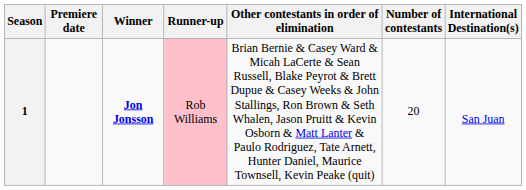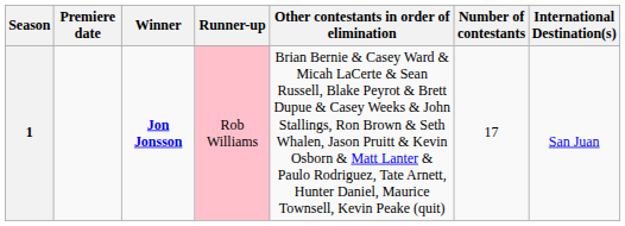 <table class="wikitable" style="font-size:90%; width:100%; text-align: center;">
 <tr>
 <th style="width:5%;">Season</th>
 <th style="width:12%;">Premiere date</th>
 <th width=15%>Winner</th>
 <th width=15%>Runner-up</th>
 <th style="width:48%;">Other contestants in order of elimination</th>
 <th style="width:5%;">Number of contestants</th>
 <th style="width:8%;">International Destination(s)</th>
 </tr>
 <tr>
 <th><strong>1</strong></th>
 <td></td>
 <td><strong><a href='#'>Jon Jonsson</a></strong></td>
 <td style="background: pink;">Rob Williams</td>
 <td>Brian Bernie & Casey Ward & Micah LaCerte & Sean Russell, Blake Peyrot & Brett Dupue & Casey Weeks & John Stallings, Ron Brown & Seth Whalen, Jason Pruitt & Kevin Osborn & <a href='#'>Matt Lanter</a> & Paulo Rodriguez, Tate Arnett, Hunter Daniel, Maurice Townsell, Kevin Peake (quit)</td>
-<td>20</td>
+<td>17</td>
 <td> <br> <a href='#'>San Juan</a></td>
 </tr>
 </table>
